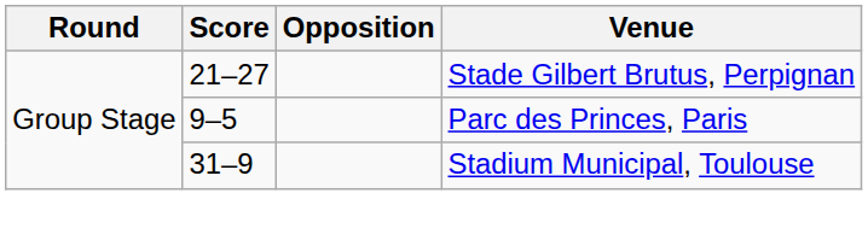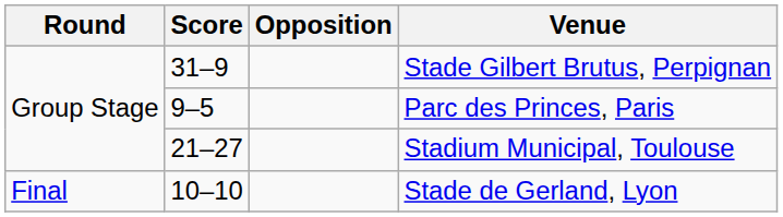 <table class="wikitable">
 <tr>
 <th>Round</th>
 <th>Score</th>
 <th>Opposition</th>
 <th>Venue</th>
 </tr>
 <tr>
 <td rowspan="3">Group Stage</td>
-<td>21–27</td>
+<td>31–9</td>
 <td></td>
 <td><a href='#'>Stade Gilbert Brutus</a>, <a href='#'>Perpignan</a></td>
 </tr>
 <tr>
 <td>9–5</td>
 <td></td>
 <td><a href='#'>Parc des Princes</a>, <a href='#'>Paris</a></td>
 </tr>
 <tr>
-<td>31–9</td>
+<td>21–27</td>
 <td></td>
 <td><a href='#'>Stadium Municipal</a>, <a href='#'>Toulouse</a></td>
 </tr>
+<tr>
+<td><a href='#'>Final</a></td>
+<td>10–10</td>
+<td></td>
+<td><a href='#'>Stade de Gerland</a>, <a href='#'>Lyon</a></td>
+</tr>
 </table>
